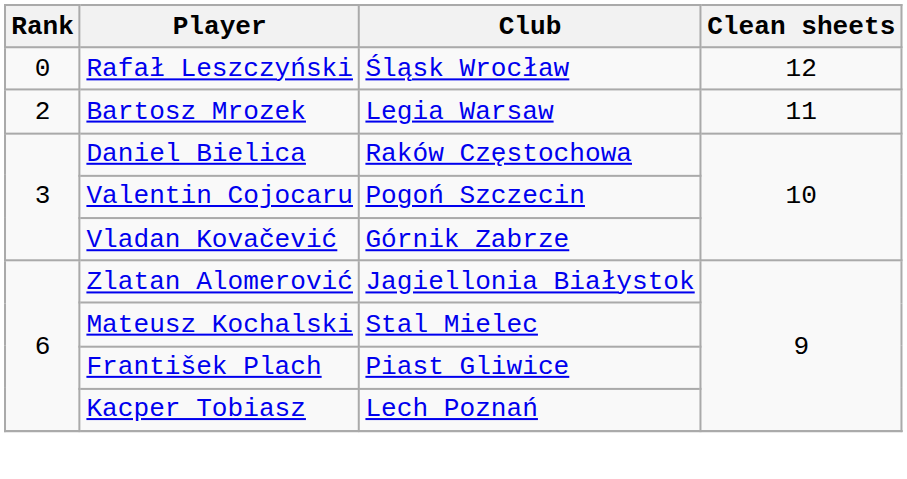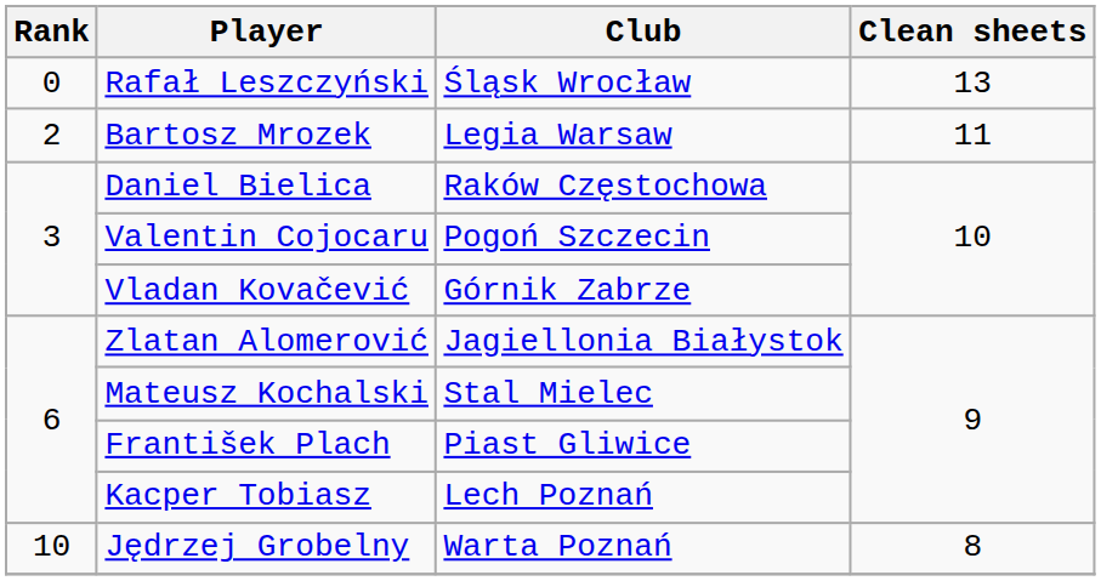 <table class="wikitable" style="text-align:center">
 <tr>
 <th>Rank</th>
 <th>Player</th>
 <th>Club</th>
 <th>Clean sheets</th>
 </tr>
 <tr>
 <td rowspan="1">0</td>
 <td style="text-align:left"> <a href='#'>Rafał Leszczyński</a></td>
 <td style="text-align:left"><a href='#'>Śląsk Wrocław</a></td>
-<td rowspan="1">12</td>
+<td rowspan="1">13</td>
 </tr>
 <tr>
 <td rowspan="1">2</td>
 <td style="text-align:left"> <a href='#'>Bartosz Mrozek</a></td>
 <td style="text-align:left"><a href='#'>Legia Warsaw</a></td>
 <td rowspan="1">11</td>
 </tr>
 <tr>
 <td rowspan="3">3</td>
 <td style="text-align:left"> <a href='#'>Daniel Bielica</a></td>
 <td style="text-align:left"><a href='#'>Raków Częstochowa</a></td>
 <td rowspan="3">10</td>
 </tr>
 <tr>
 <td style="text-align:left"> <a href='#'>Valentin Cojocaru</a></td>
 <td style="text-align:left"><a href='#'>Pogoń Szczecin</a></td>
 </tr>
 <tr>
 <td style="text-align:left"> <a href='#'>Vladan Kovačević</a></td>
 <td style="text-align:left"><a href='#'>Górnik Zabrze</a></td>
 </tr>
 <tr>
 <td rowspan="4">6</td>
 <td style="text-align:left"> <a href='#'>Zlatan Alomerović</a></td>
 <td style="text-align:left"><a href='#'>Jagiellonia Białystok</a></td>
 <td rowspan="4">9</td>
 </tr>
 <tr>
 <td style="text-align:left"> <a href='#'>Mateusz Kochalski</a></td>
 <td style="text-align:left"><a href='#'>Stal Mielec</a></td>
 </tr>
 <tr>
 <td style="text-align:left"> <a href='#'>František Plach</a></td>
 <td style="text-align:left"><a href='#'>Piast Gliwice</a></td>
 </tr>
 <tr>
 <td style="text-align:left"> <a href='#'>Kacper Tobiasz</a></td>
 <td style="text-align:left"><a href='#'>Lech Poznań</a></td>
 </tr>
 <tr>
+<td rowspan="1">10</td>
+<td style="text-align:left"> <a href='#'>Jędrzej Grobelny</a></td>
+<td style="text-align:left"><a href='#'>Warta Poznań</a></td>
+<td rowspan="1">8</td>
+</tr>
+<tr>
 </tr>
 </table>
